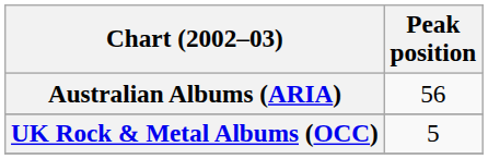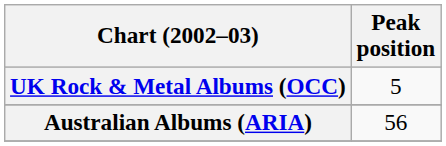 <table class="wikitable sortable plainrowheaders" style="text-align:center">
 <tr>
 <th scope="col">Chart (2002–03)</th>
 <th scope="col">Peak<br> position</th>
 </tr>
 <tr>
-<th scope="row">Australian Albums (<a href='#'>ARIA</a>)</th>
-<td>56</td>
+<th scope="row"><a href='#'>UK Rock & Metal Albums</a> (<a href='#'>OCC</a>)</th>
+<td>5</td>
 </tr>
 <tr>
 </tr>
 <tr>
 </tr>
 <tr>
 </tr>
 <tr>
 </tr>
 <tr>
 </tr>
 <tr>
 </tr>
 <tr>
 </tr>
 <tr>
 </tr>
 <tr>
 </tr>
 <tr>
 </tr>
 <tr>
 </tr>
 <tr>
 </tr>
 <tr>
-<th scope="row"><a href='#'>UK Rock & Metal Albums</a> (<a href='#'>OCC</a>)</th>
-<td>5</td>
+<th scope="row">Australian Albums (<a href='#'>ARIA</a>)</th>
+<td>56</td>
 </tr>
 <tr>
 </tr>
 </table>
